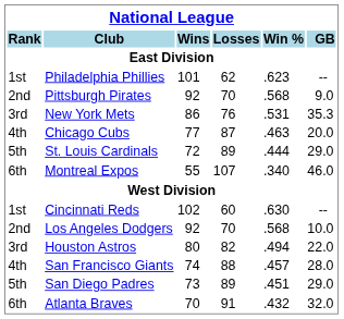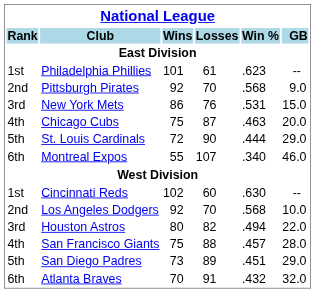 <table cellpadding="1" style="width:auto;font-size: 90%; border: 1px solid gray;">
 <tr align="center" style="font-size: larger;">
 <th colspan=6><a href='#'>National League</a></th>
 </tr>
 <tr style="background:lightblue;">
 <th>Rank</th>
 <th>Club</th>
 <th>Wins</th>
 <th>Losses</th>
 <th>Win %</th>
 <th>  GB</th>
 </tr>
 <tr align="center" style="vertical-align: middle;" style="background:lightblue;">
 <th colspan=6>East Division</th>
 </tr>
 <tr>
 <td>1st</td>
 <td><a href='#'>Philadelphia Phillies</a></td>
 <td>101</td>
-<td>  62</td>
+<td>  61</td>
 <td>.623</td>
 <td>   --</td>
 </tr>
 <tr>
 <td>2nd</td>
 <td><a href='#'>Pittsburgh Pirates</a></td>
 <td>  92</td>
 <td>  70</td>
 <td>.568</td>
 <td>  9.0</td>
 </tr>
 <tr>
 <td>3rd</td>
 <td><a href='#'>New York Mets</a></td>
 <td>  86</td>
 <td>  76</td>
 <td>.531</td>
-<td>35.3</td>
+<td>15.0</td>
 </tr>
 <tr>
 <td>4th</td>
 <td><a href='#'>Chicago Cubs</a></td>
-<td>  77</td>
+<td>  75</td>
 <td>  87</td>
 <td>.463</td>
 <td>20.0</td>
 </tr>
 <tr>
 <td>5th</td>
 <td><a href='#'>St. Louis Cardinals</a></td>
 <td>  72</td>
-<td>  89</td>
+<td>  90</td>
 <td>.444</td>
 <td>29.0</td>
 </tr>
 <tr>
 <td>6th</td>
 <td><a href='#'>Montreal Expos</a></td>
 <td>  55</td>
 <td>107</td>
 <td>.340</td>
 <td>46.0</td>
 </tr>
 <tr>
 </tr>
 <tr align="center" style="vertical-align: middle;" style="background:lightblue;">
 <th colspan=6>West Division</th>
 </tr>
 <tr>
 <td>1st</td>
 <td><a href='#'>Cincinnati Reds</a></td>
 <td>102</td>
 <td>  60</td>
 <td>.630</td>
 <td>   --</td>
 </tr>
 <tr>
 <td>2nd</td>
 <td><a href='#'>Los Angeles Dodgers</a></td>
 <td>  92</td>
 <td>  70</td>
 <td>.568</td>
 <td>10.0</td>
 </tr>
 <tr>
 <td>3rd</td>
 <td><a href='#'>Houston Astros</a></td>
 <td>  80</td>
 <td>  82</td>
 <td>.494</td>
 <td>22.0</td>
 </tr>
 <tr>
 <td>4th</td>
 <td><a href='#'>San Francisco Giants</a></td>
-<td>  74</td>
+<td>  75</td>
 <td>  88</td>
 <td>.457</td>
 <td>28.0</td>
 </tr>
 <tr>
 <td>5th</td>
 <td><a href='#'>San Diego Padres</a></td>
 <td>  73</td>
 <td>  89</td>
 <td>.451</td>
 <td>29.0</td>
 </tr>
 <tr>
 <td>6th</td>
 <td><a href='#'>Atlanta Braves</a></td>
 <td>  70</td>
 <td>  91</td>
 <td>.432</td>
 <td>32.0</td>
 </tr>
 </table>
